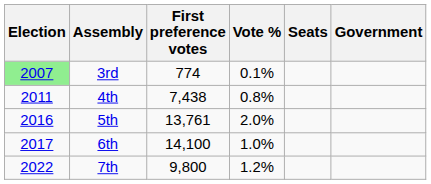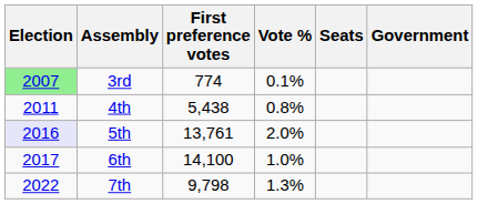 <table class="wikitable sortable" style="font-size:100%">
 <tr>
 <th>Election</th>
 <th>Assembly</th>
 <th>First <br>preference <br>votes</th>
 <th>Vote %</th>
 <th>Seats</th>
 <th align=center>Government</th>
 </tr>
 <tr>
 <td align=center style="background: lightgreen;"><a href='#'>2007</a></td>
 <td align=center><a href='#'>3rd</a></td>
 <td align=center>774</td>
 <td align=center>0.1%</td>
 <td align=left></td>
 <td></td>
 </tr>
 <tr>
 <td align=center><a href='#'>2011</a></td>
 <td align=center><a href='#'>4th</a></td>
-<td align=center>7,438</td>
+<td align=center>5,438</td>
 <td align=center>0.8%</td>
 <td align=left></td>
 <td></td>
 </tr>
 <tr>
-<td align=center><a href='#'>2016</a></td>
+<td align=center style="background: lavender;"><a href='#'>2016</a></td>
 <td align=center><a href='#'>5th</a></td>
 <td align=center>13,761</td>
 <td align=center>2.0%</td>
 <td></td>
 <td></td>
 </tr>
 <tr>
 <td align=center><a href='#'>2017</a></td>
 <td align=center><a href='#'>6th</a></td>
 <td align=center>14,100</td>
 <td align=center>1.0%</td>
 <td></td>
 <td></td>
 </tr>
 <tr>
 <td align=center><a href='#'>2022</a></td>
 <td align=center><a href='#'>7th</a></td>
-<td align=center>9,800</td>
-<td align=center>1.2%</td>
+<td align=center>9,798</td>
+<td align=center>1.3%</td>
 <td></td>
 <td></td>
 </tr>
 </table>
